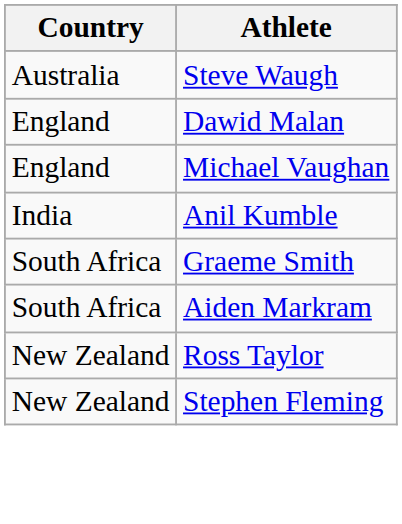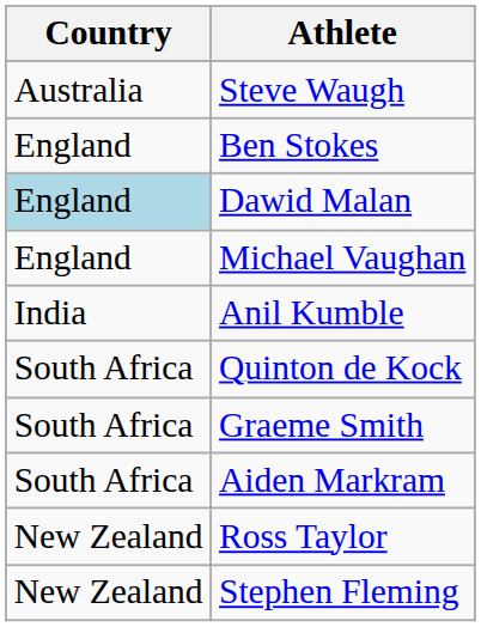 <table class="wikitable">
 <tr>
 <th>Country</th>
 <th>Athlete</th>
 </tr>
 <tr>
 <td> Australia</td>
 <td><a href='#'>Steve Waugh</a></td>
 </tr>
 <tr>
 <td> England</td>
+<td><a href='#'>Ben Stokes</a></td>
+</tr>
+<tr>
+<td style="background: lightblue;"> England</td>
 <td><a href='#'>Dawid Malan</a></td>
 </tr>
 <tr>
 <td> England</td>
 <td><a href='#'>Michael Vaughan</a></td>
 </tr>
 <tr>
 <td> India</td>
 <td><a href='#'>Anil Kumble</a></td>
+</tr>
+<tr>
+<td> South Africa</td>
+<td><a href='#'>Quinton de Kock</a></td>
 </tr>
 <tr>
 <td> South Africa</td>
 <td><a href='#'>Graeme Smith</a></td>
 </tr>
 <tr>
 <td> South Africa</td>
 <td><a href='#'>Aiden Markram</a></td>
 </tr>
 <tr>
 <td> New Zealand</td>
 <td><a href='#'>Ross Taylor</a></td>
 </tr>
 <tr>
 <td> New Zealand</td>
 <td><a href='#'>Stephen Fleming</a></td>
 </tr>
 </table>
